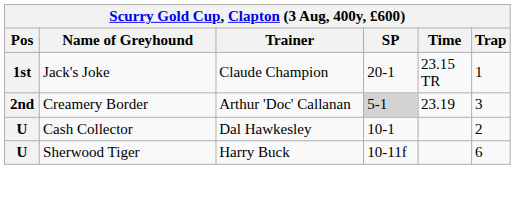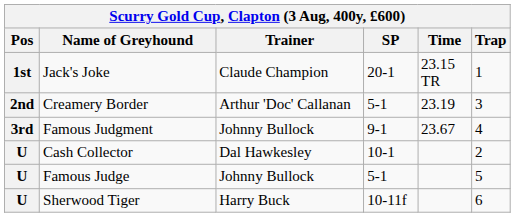 <table class="wikitable">
 <tr>
 <th colspan="6"><a href='#'>Scurry Gold Cup</a>, <a href='#'>Clapton</a> (3 Aug, 400y, £600)</th>
 </tr>
 <tr>
 <th width=30>Pos</th>
 <th width=180>Name of Greyhound</th>
 <th width=150>Trainer</th>
 <th width=50>SP</th>
 <th width=50>Time</th>
 <th width=30>Trap</th>
 </tr>
 <tr>
 <th>1st</th>
 <td>Jack's Joke</td>
 <td>Claude Champion</td>
 <td>20-1</td>
 <td>23.15 TR</td>
 <td>1</td>
 </tr>
 <tr>
 <th>2nd</th>
 <td>Creamery Border</td>
 <td>Arthur 'Doc' Callanan</td>
-<td style="background: lightgrey;">5-1</td>
+<td>5-1</td>
 <td>23.19</td>
 <td>3</td>
+</tr>
+<tr>
+<th>3rd</th>
+<td>Famous Judgment</td>
+<td>Johnny Bullock</td>
+<td>9-1</td>
+<td>23.67</td>
+<td>4</td>
 </tr>
 <tr>
 <th>U</th>
 <td>Cash Collector</td>
 <td>Dal Hawkesley</td>
 <td>10-1</td>
 <td></td>
 <td>2</td>
 </tr>
 <tr>
 <th>U</th>
+<td>Famous Judge</td>
+<td>Johnny Bullock</td>
+<td>5-1</td>
+<td></td>
+<td>5</td>
+</tr>
+<tr>
+<th>U</th>
 <td>Sherwood Tiger</td>
 <td>Harry Buck</td>
 <td>10-11f</td>
 <td></td>
 <td>6</td>
 </tr>
 </table>
